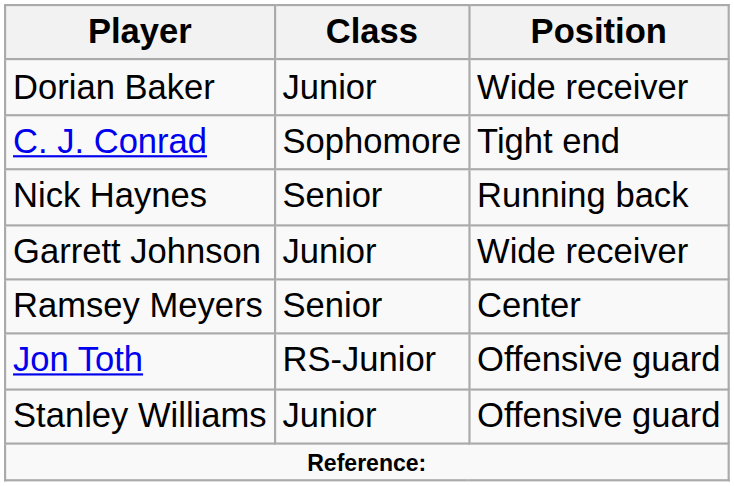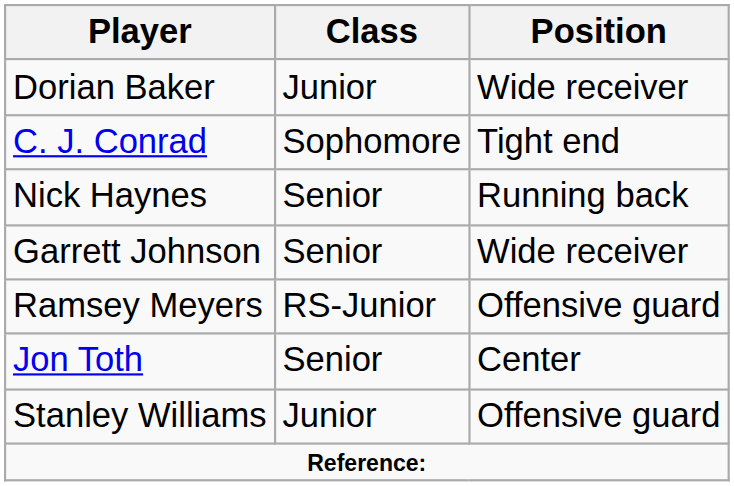 <table class="wikitable">
 <tr>
 <th>Player</th>
 <th>Class</th>
 <th>Position</th>
 </tr>
 <tr>
 <td>Dorian Baker</td>
 <td>Junior</td>
 <td>Wide receiver</td>
 </tr>
 <tr>
 <td><a href='#'>C. J. Conrad</a></td>
 <td>Sophomore</td>
 <td>Tight end</td>
 </tr>
 <tr>
 <td>Nick Haynes</td>
 <td>Senior</td>
 <td>Running back</td>
 </tr>
 <tr>
 <td>Garrett Johnson</td>
-<td>Junior</td>
+<td>Senior</td>
 <td>Wide receiver</td>
 </tr>
 <tr>
 <td>Ramsey Meyers</td>
-<td>Senior</td>
-<td>Center</td>
+<td>RS-Junior</td>
+<td>Offensive guard</td>
 </tr>
 <tr>
 <td><a href='#'>Jon Toth</a></td>
-<td>RS-Junior</td>
-<td>Offensive guard</td>
+<td>Senior</td>
+<td>Center</td>
 </tr>
 <tr>
 <td>Stanley Williams</td>
 <td>Junior</td>
 <td>Offensive guard</td>
 </tr>
 <tr>
 <td colspan="3"  style="font-size:8pt; text-align:center;"><strong>Reference:</strong></td>
 </tr>
 </table>
